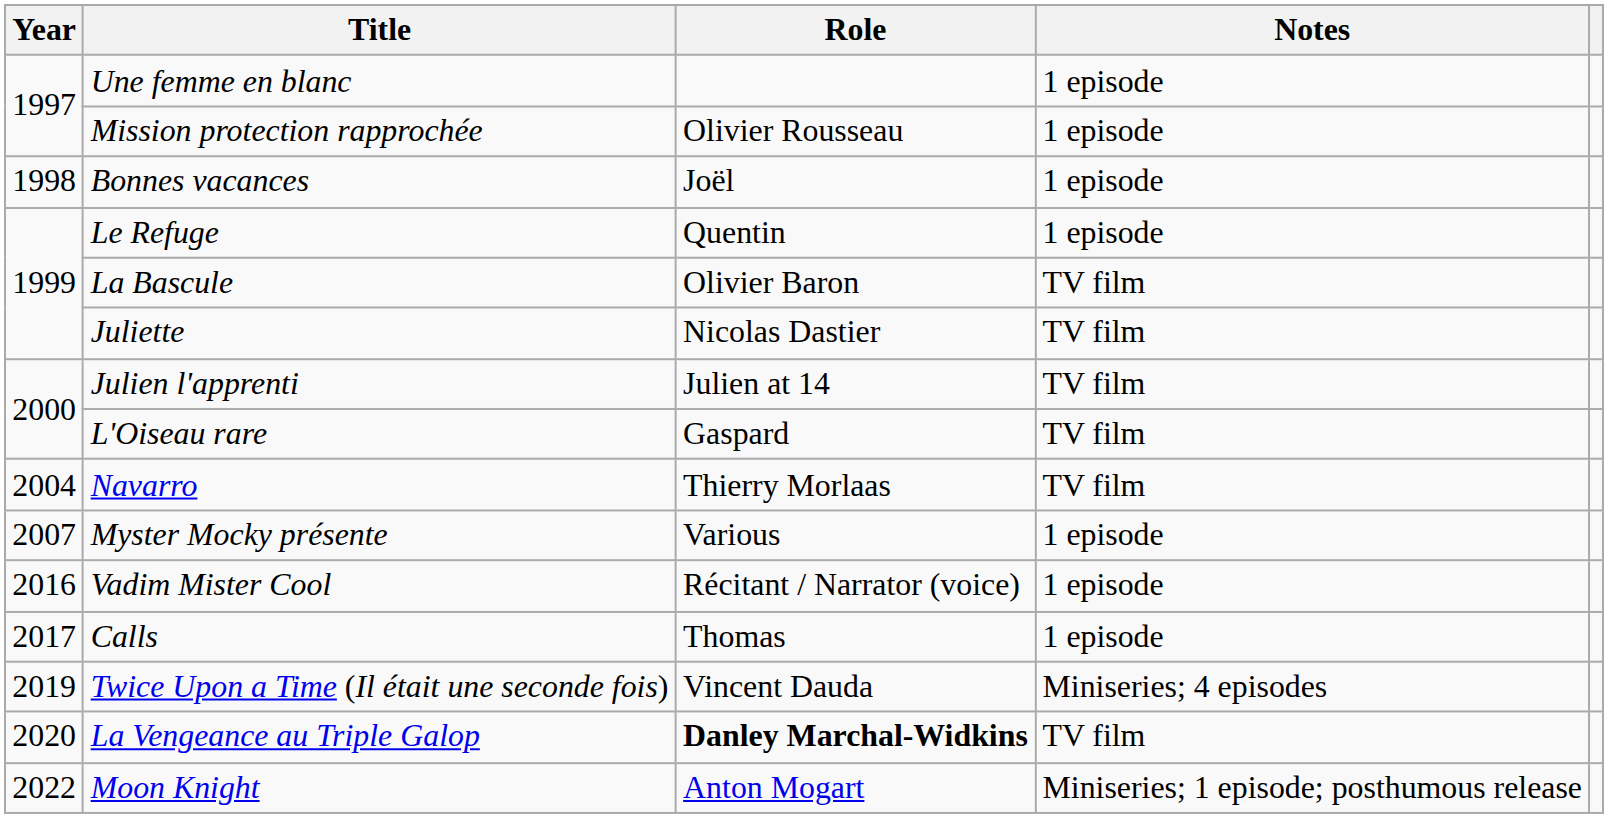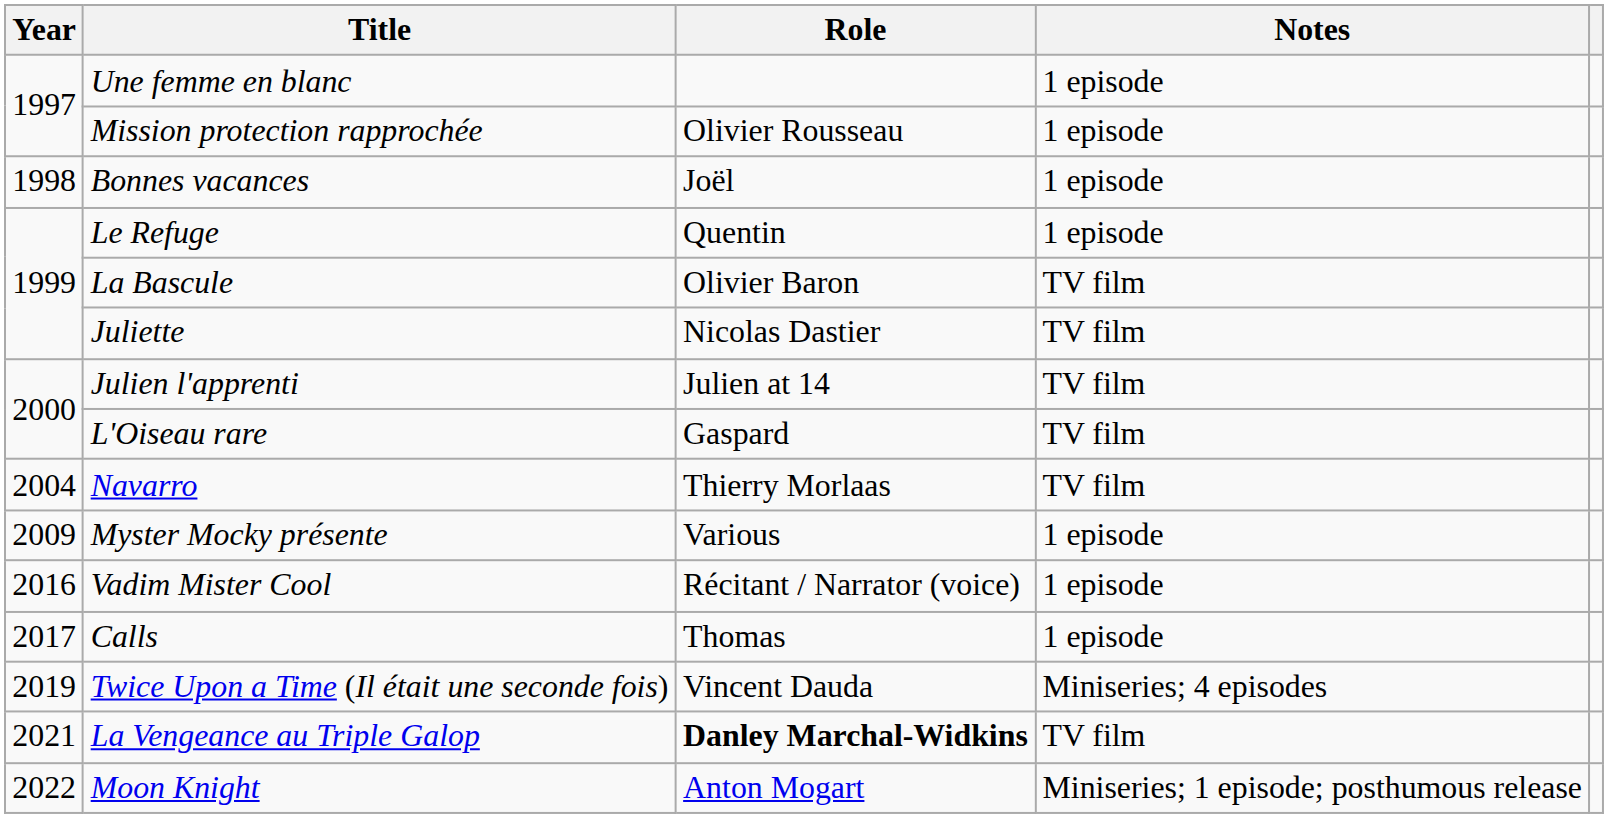 <table class="wikitable sortable">
 <tr>
 <th>Year</th>
 <th>Title</th>
 <th>Role</th>
 <th class="unsortable">Notes</th>
 <th class="unsortable"></th>
 </tr>
 <tr>
 <td rowspan=2>1997</td>
 <td><em>Une femme en blanc</em></td>
 <td></td>
 <td>1 episode</td>
 <td></td>
 </tr>
 <tr>
 <td><em>Mission protection rapprochée</em></td>
 <td>Olivier Rousseau</td>
 <td>1 episode</td>
 <td></td>
 </tr>
 <tr>
 <td>1998</td>
 <td><em>Bonnes vacances</em></td>
 <td>Joël</td>
 <td>1 episode</td>
 <td></td>
 </tr>
 <tr>
 <td rowspan=3>1999</td>
 <td><em>Le Refuge</em></td>
 <td>Quentin</td>
 <td>1 episode</td>
 <td></td>
 </tr>
 <tr>
 <td><em>La Bascule</em></td>
 <td>Olivier Baron</td>
 <td>TV film</td>
 <td></td>
 </tr>
 <tr>
 <td><em>Juliette</em></td>
 <td>Nicolas Dastier</td>
 <td>TV film</td>
 <td></td>
 </tr>
 <tr>
 <td rowspan=2>2000</td>
 <td><em>Julien l'apprenti</em></td>
 <td>Julien at 14</td>
 <td>TV film</td>
 <td></td>
 </tr>
 <tr>
 <td><em>L'Oiseau rare</em></td>
 <td>Gaspard</td>
 <td>TV film</td>
 <td></td>
 </tr>
 <tr>
 <td>2004</td>
 <td><em><a href='#'>Navarro</a></em></td>
 <td>Thierry Morlaas</td>
 <td>TV film</td>
 <td></td>
 </tr>
 <tr>
-<td>2007</td>
+<td>2009</td>
 <td><em>Myster Mocky présente</em></td>
 <td>Various</td>
 <td>1 episode</td>
 <td></td>
 </tr>
 <tr>
 <td>2016</td>
 <td><em>Vadim Mister Cool</em></td>
 <td>Récitant / Narrator (voice)</td>
 <td>1 episode</td>
 <td></td>
 </tr>
 <tr>
 <td>2017</td>
 <td><em>Calls</em></td>
 <td>Thomas</td>
 <td>1 episode</td>
 <td></td>
 </tr>
 <tr>
 <td>2019</td>
 <td><em><a href='#'>Twice Upon a Time</a></em> (<em>Il était une seconde fois</em>)</td>
 <td>Vincent Dauda</td>
 <td>Miniseries; 4 episodes</td>
 <td></td>
 </tr>
 <tr>
-<td>2020</td>
+<td>2021</td>
 <td><em><a href='#'>La Vengeance au Triple Galop</a></em></td>
 <td><strong>Danley Marchal-Widkins</strong></td>
 <td>TV film</td>
 <td></td>
 </tr>
 <tr>
 <td>2022</td>
 <td><em><a href='#'>Moon Knight</a></em></td>
 <td><a href='#'>Anton Mogart</a></td>
 <td>Miniseries; 1 episode; posthumous release</td>
 <td></td>
 </tr>
 </table>
